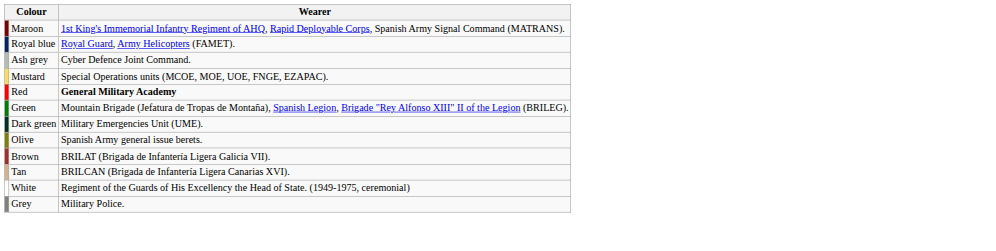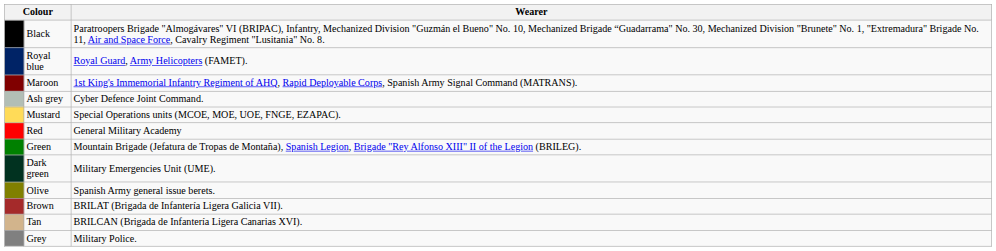 <table class="wikitable">
 <tr>
 <th colspan="2">Colour</th>
 <th>Wearer</th>
 </tr>
 <tr>
-<td style="background:maroon;"></td>
-<td>Maroon</td>
-<td><a href='#'>1st King's Immemorial Infantry Regiment of AHQ</a>, <a href='#'>Rapid Deployable Corps</a>, Spanish Army Signal Command (MATRANS).</td>
+<td style="background:black;">      </td>
+<td>Black</td>
+<td>Paratroopers Brigade "Almogávares" VI (BRIPAC), Infantry, Mechanized Division "Guzmán el Bueno" No. 10, Mechanized Brigade “Guadarrama" No. 30, Mechanized Division "Brunete" No. 1, "Extremadura" Brigade No. 11, <a href='#'>Air and Space Force</a>, Cavalry Regiment "Lusitania" No. 8.</td>
 </tr>
 <tr>
 <td style="background:#002366;"></td>
 <td>Royal blue</td>
 <td><a href='#'>Royal Guard</a>, <a href='#'>Army Helicopters</a> (FAMET).</td>
+</tr>
+<tr>
+<td style="background:maroon;"></td>
+<td>Maroon</td>
+<td><a href='#'>1st King's Immemorial Infantry Regiment of AHQ</a>, <a href='#'>Rapid Deployable Corps</a>, Spanish Army Signal Command (MATRANS).</td>
 </tr>
 <tr>
 <td style="background:#B2BEB5;"></td>
 <td>Ash grey</td>
 <td>Cyber Defence Joint Command.</td>
 </tr>
 <tr>
 <td style="background:#FFDB58;"></td>
 <td>Mustard</td>
 <td>Special Operations units (MCOE, MOE, UOE, FNGE, EZAPAC).</td>
 </tr>
 <tr>
 <td style="background:red;"></td>
 <td>Red</td>
-<td><strong>General Military Academy</strong></td>
+<td>General Military Academy</td>
 </tr>
 <tr>
 <td style="background:green;"></td>
 <td>Green</td>
 <td>Mountain Brigade (Jefatura de Tropas de Montaña), <a href='#'>Spanish Legion</a>, <a href='#'>Brigade "Rey Alfonso XIII" II of the Legion</a> (BRILEG).</td>
 </tr>
 <tr>
 <td style="background:#013220;"></td>
 <td>Dark green</td>
 <td>Military Emergencies Unit (UME).</td>
 </tr>
 <tr>
 <td style="background:olive;"></td>
 <td>Olive</td>
 <td>Spanish Army general issue berets.</td>
 </tr>
 <tr>
 <td style="background:brown;"></td>
 <td>Brown</td>
 <td>BRILAT (Brigada de Infantería Ligera Galicia VII).</td>
 </tr>
 <tr>
 <td style="background:tan;"></td>
 <td>Tan</td>
 <td>BRILCAN (Brigada de Infantería Ligera Canarias XVI).</td>
 </tr>
 <tr>
-<td style="background:white;"></td>
-<td>White</td>
-<td>Regiment of the Guards of His Excellency the Head of State. (1949-1975, ceremonial)</td>
-</tr>
-<tr>
 <td style="background:gray;"></td>
 <td>Grey</td>
 <td>Military Police.</td>
 </tr>
 </table>
